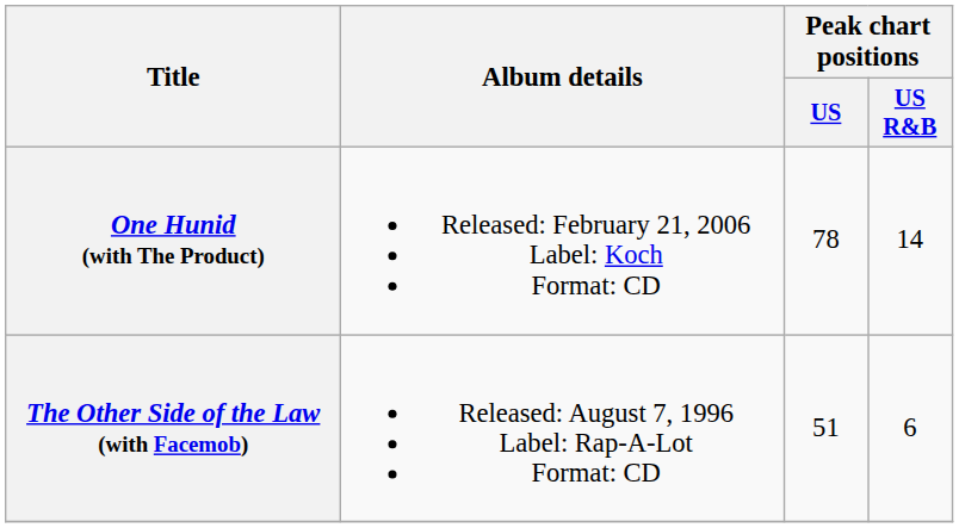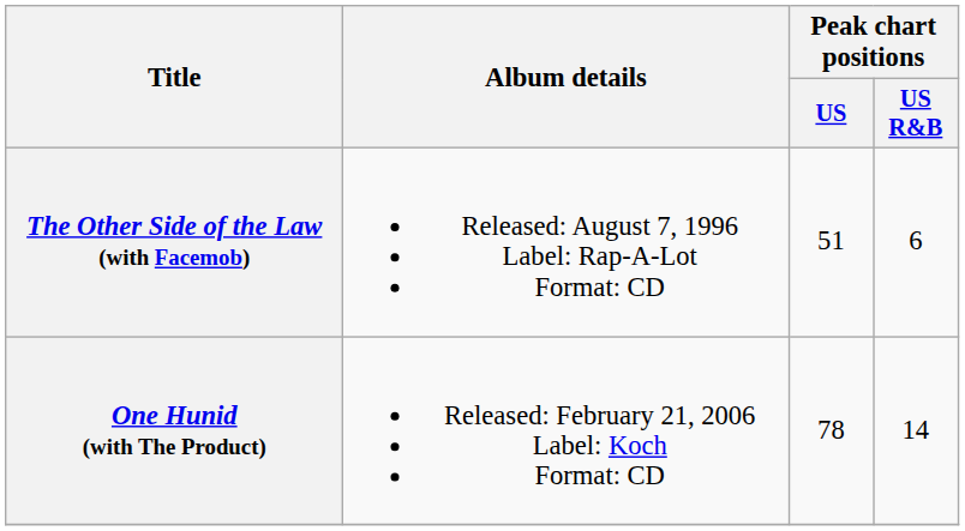 <table class="wikitable plainrowheaders" style="text-align:center;">
 <tr>
 <th scope="col" rowspan="2" style="width:12em;">Title</th>
 <th scope="col" rowspan="2" style="width:16em;">Album details</th>
 <th scope="col" colspan="2">Peak chart positions</th>
 </tr>
 <tr>
 <th scope="col" style="width:3em;font-size:90%;"><a href='#'>US</a></th>
 <th scope="col" style="width:3em;font-size:90%;"><a href='#'>US R&B</a></th>
 </tr>
 <tr>
+<th scope="row"><em><a href='#'>The Other Side of the Law</a></em> <br><small>(with <a href='#'>Facemob</a>)</small></th>
+<td><br><ul><li>Released: August 7, 1996</li><li>Label: Rap-A-Lot</li><li>Format: CD</li></ul></td>
+<td>51</td>
+<td>6</td>
+</tr>
+<tr>
 <th scope="row"><em><a href='#'>One Hunid</a></em> <br><small>(with The Product)</small></th>
 <td><br><ul><li>Released: February 21, 2006</li><li>Label: <a href='#'>Koch</a></li><li>Format: CD</li></ul></td>
 <td>78</td>
 <td>14</td>
 </tr>
 <tr>
-<th scope="row"><em><a href='#'>The Other Side of the Law</a></em> <br><small>(with <a href='#'>Facemob</a>)</small></th>
-<td><br><ul><li>Released: August 7, 1996</li><li>Label: Rap-A-Lot</li><li>Format: CD</li></ul></td>
-<td>51</td>
-<td>6</td>
-</tr>
-<tr>
 </tr>
 </table>
